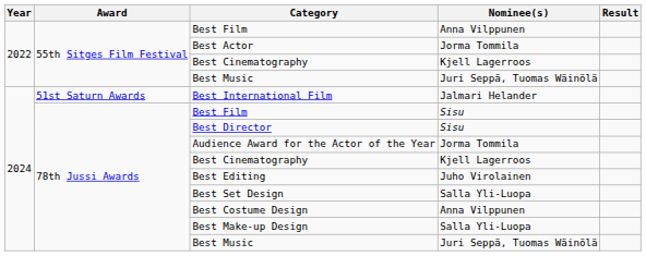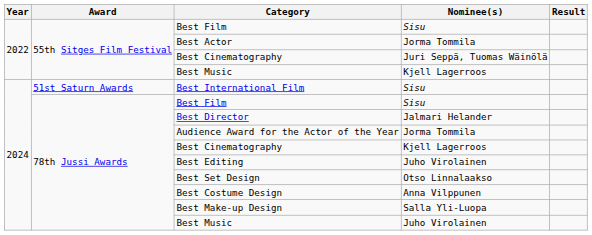 <table class="wikitable plainrowheaders" style="table-layout: fixed; margin-right: 0; ">
 <tr>
 <th scope="col">Year</th>
 <th scope="col">Award</th>
 <th scope="col">Category</th>
 <th scope="col">Nominee(s)</th>
 <th scope="col">Result</th>
 </tr>
 <tr>
 <td align = "center" rowspan = "4">2022</td>
 <td scope="row" rowspan = "4">55th <a href='#'>Sitges Film Festival</a></td>
 <td>Best Film</td>
-<td>Anna Vilppunen</td>
+<td><em>Sisu</em></td>
 <td></td>
 </tr>
 <tr>
 <td>Best Actor</td>
 <td>Jorma Tommila</td>
 <td></td>
 </tr>
 <tr>
 <td>Best Cinematography</td>
-<td>Kjell Lagerroos</td>
+<td>Juri Seppä, Tuomas Wäinölä</td>
 <td></td>
 </tr>
 <tr>
 <td>Best Music</td>
-<td>Juri Seppä, Tuomas Wäinölä</td>
+<td>Kjell Lagerroos</td>
 <td></td>
 </tr>
 <tr>
 <td align = "center" rowspan = "10">2024</td>
 <td><a href='#'>51st Saturn Awards</a></td>
 <td><a href='#'>Best International Film</a></td>
-<td>Jalmari Helander</td>
+<td><em>Sisu</em></td>
 <td></td>
 </tr>
 <tr>
 <td scope="row" rowspan = "9">78th <a href='#'>Jussi Awards</a></td>
 <td><a href='#'>Best Film</a></td>
 <td><em>Sisu</em></td>
 <td></td>
 </tr>
 <tr>
 <td><a href='#'>Best Director</a></td>
-<td><em>Sisu</em></td>
+<td>Jalmari Helander</td>
 <td></td>
 </tr>
 <tr>
 <td>Audience Award for the Actor of the Year</td>
 <td>Jorma Tommila</td>
 <td></td>
 </tr>
 <tr>
 <td>Best Cinematography</td>
 <td>Kjell Lagerroos</td>
 <td></td>
 </tr>
 <tr>
 <td>Best Editing</td>
 <td>Juho Virolainen</td>
 <td></td>
 </tr>
 <tr>
 <td>Best Set Design</td>
-<td>Salla Yli-Luopa</td>
+<td>Otso Linnalaakso</td>
 <td></td>
 </tr>
 <tr>
 <td>Best Costume Design</td>
 <td>Anna Vilppunen</td>
 <td></td>
 </tr>
 <tr>
 <td>Best Make-up Design</td>
 <td>Salla Yli-Luopa</td>
 <td></td>
 </tr>
 <tr>
 <td>Best Music</td>
-<td>Juri Seppä, Tuomas Wäinölä</td>
+<td>Juho Virolainen</td>
 <td></td>
 </tr>
 </table>
